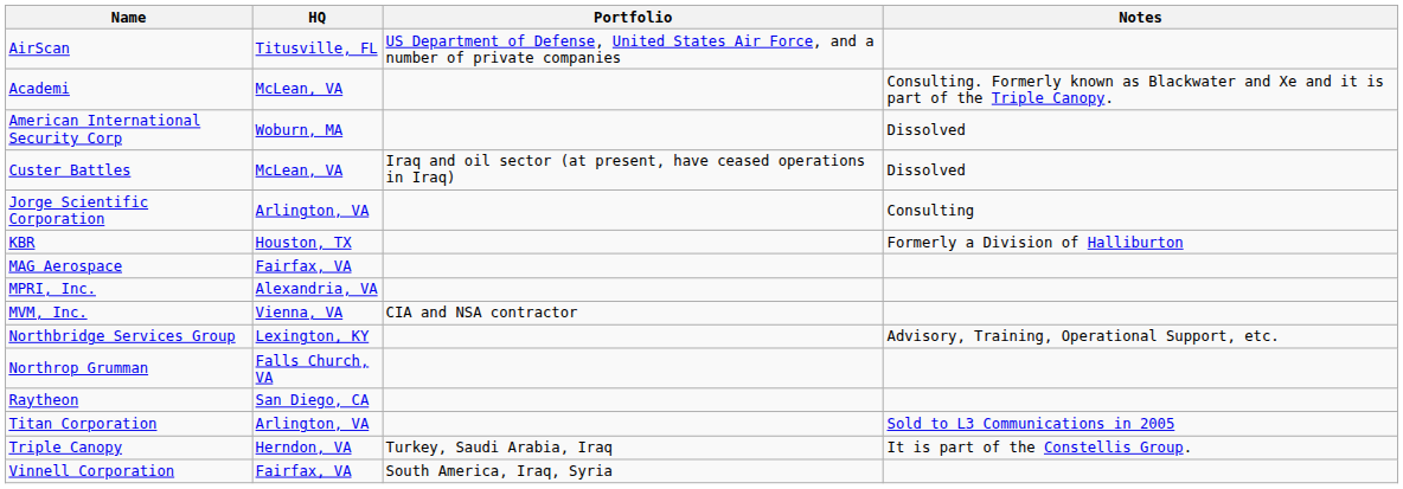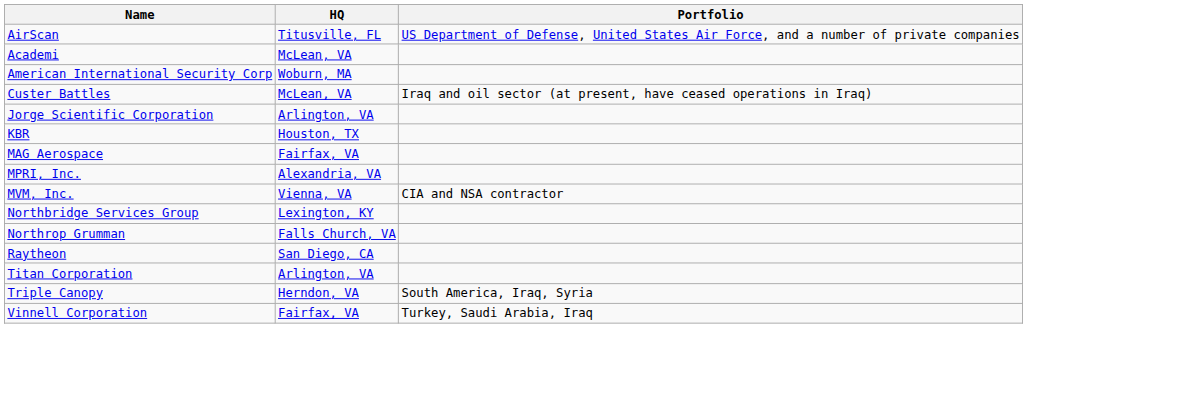 <table class="wikitable sortable">
 <tr>
 <th>Name</th>
 <th>HQ</th>
 <th>Portfolio</th>
-<th>Notes</th>
 </tr>
 <tr>
 <td><a href='#'>AirScan</a></td>
 <td><a href='#'>Titusville, FL</a></td>
 <td><a href='#'>US Department of Defense</a>, <a href='#'>United States Air Force</a>, and a number of private companies</td>
-<td></td>
 </tr>
 <tr>
 <td><a href='#'>Academi</a></td>
 <td><a href='#'>McLean, VA</a></td>
 <td></td>
-<td>Consulting. Formerly known as Blackwater and Xe and it is part of the <a href='#'>Triple Canopy</a>.</td>
 </tr>
 <tr>
 <td><a href='#'>American International Security Corp</a></td>
 <td><a href='#'>Woburn, MA</a></td>
 <td></td>
-<td>Dissolved</td>
 </tr>
 <tr>
 <td><a href='#'>Custer Battles</a></td>
 <td><a href='#'>McLean, VA</a></td>
 <td>Iraq and oil sector (at present, have ceased operations in Iraq)</td>
-<td>Dissolved</td>
 </tr>
 <tr>
 <td><a href='#'>Jorge Scientific Corporation</a></td>
 <td><a href='#'>Arlington, VA</a></td>
 <td></td>
-<td>Consulting</td>
 </tr>
 <tr>
 <td><a href='#'>KBR</a></td>
 <td><a href='#'>Houston, TX</a></td>
 <td></td>
-<td>Formerly a Division of <a href='#'>Halliburton</a></td>
 </tr>
 <tr>
 <td><a href='#'>MAG Aerospace</a></td>
 <td><a href='#'>Fairfax, VA</a></td>
-<td></td>
 <td></td>
 </tr>
 <tr |->
 <td><a href='#'>MPRI, Inc.</a></td>
 <td><a href='#'>Alexandria, VA</a></td>
 <td></td>
-<td></td>
 </tr>
 <tr>
 <td><a href='#'>MVM, Inc.</a></td>
 <td><a href='#'>Vienna, VA</a></td>
 <td>CIA and NSA contractor</td>
-<td></td>
 </tr>
 <tr>
 <td><a href='#'>Northbridge Services Group</a></td>
 <td><a href='#'>Lexington, KY</a></td>
 <td></td>
-<td>Advisory, Training, Operational Support, etc.</td>
 </tr>
 <tr>
 <td><a href='#'>Northrop Grumman</a></td>
 <td><a href='#'>Falls Church, VA</a></td>
-<td></td>
 <td></td>
 </tr>
 <tr>
 <td><a href='#'>Raytheon</a></td>
 <td><a href='#'>San Diego, CA</a></td>
 <td></td>
-<td></td>
 </tr>
 <tr>
 <td><a href='#'>Titan Corporation</a></td>
 <td><a href='#'>Arlington, VA</a></td>
 <td></td>
-<td><a href='#'>Sold to L3 Communications in 2005</a></td>
 </tr>
 <tr>
 <td><a href='#'>Triple Canopy</a></td>
 <td><a href='#'>Herndon, VA</a></td>
-<td>Turkey, Saudi Arabia, Iraq</td>
-<td>It is part of the <a href='#'>Constellis Group</a>.</td>
+<td>South America, Iraq, Syria</td>
 </tr>
 <tr>
 <td><a href='#'>Vinnell Corporation</a></td>
 <td><a href='#'>Fairfax, VA</a></td>
-<td>South America, Iraq, Syria</td>
-<td></td>
+<td>Turkey, Saudi Arabia, Iraq</td>
 </tr>
 </table>
